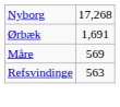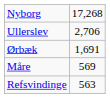 <table class="wikitable" style="float:left; margin-right:1em">
 <tr>
 <td><a href='#'>Nyborg</a></td>
 <td align="center">17,268</td>
+</tr>
+<tr>
+<td><a href='#'>Ullerslev</a></td>
+<td align="center">2,706</td>
 </tr>
 <tr>
 <td><a href='#'>Ørbæk</a></td>
 <td align="center">1,691</td>
 </tr>
 <tr>
 <td><a href='#'>Måre</a></td>
 <td align="center">569</td>
 </tr>
 <tr>
 <td><a href='#'>Refsvindinge</a></td>
 <td align="center">563</td>
 </tr>
 </table>
